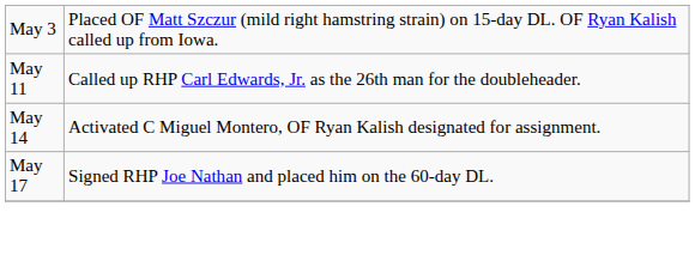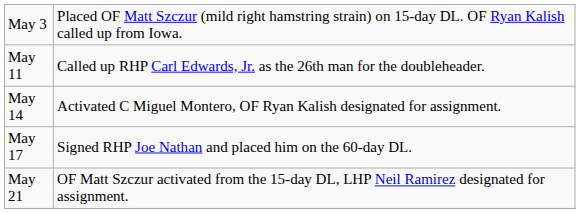 <table class="wikitable">
 <tr>
 <td>May 3</td>
 <td>Placed OF <a href='#'>Matt Szczur</a> (mild right hamstring strain) on 15-day DL. OF <a href='#'>Ryan Kalish</a> called up from Iowa.</td>
 </tr>
 <tr>
 <td>May 11</td>
 <td>Called up RHP <a href='#'>Carl Edwards, Jr.</a> as the 26th man for the doubleheader.</td>
 </tr>
 <tr>
 <td>May 14</td>
 <td>Activated C Miguel Montero, OF Ryan Kalish designated for assignment.</td>
 </tr>
 <tr>
 <td>May 17</td>
 <td>Signed RHP <a href='#'>Joe Nathan</a> and placed him on the 60-day DL.</td>
 </tr>
 <tr>
+<td>May 21</td>
+<td>OF Matt Szczur activated from the 15-day DL, LHP <a href='#'>Neil Ramirez</a> designated for assignment.</td>
+</tr>
+<tr>
 </tr>
 </table>
